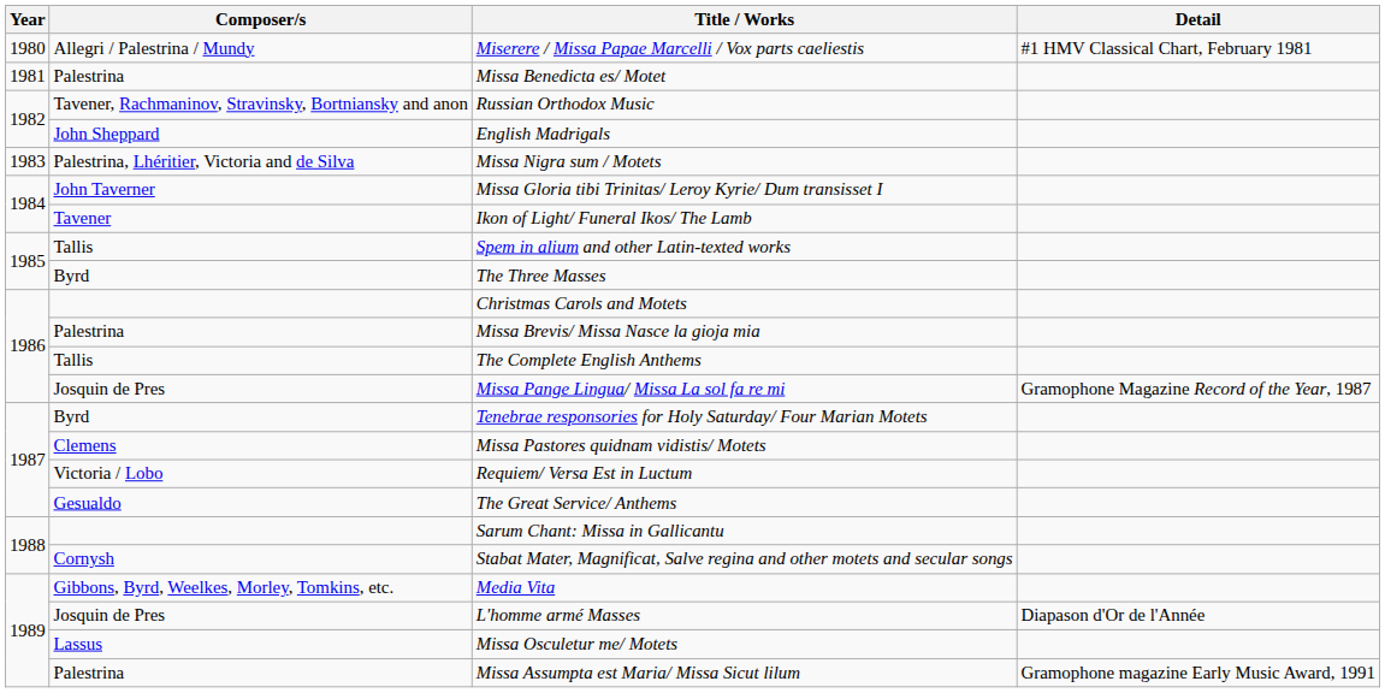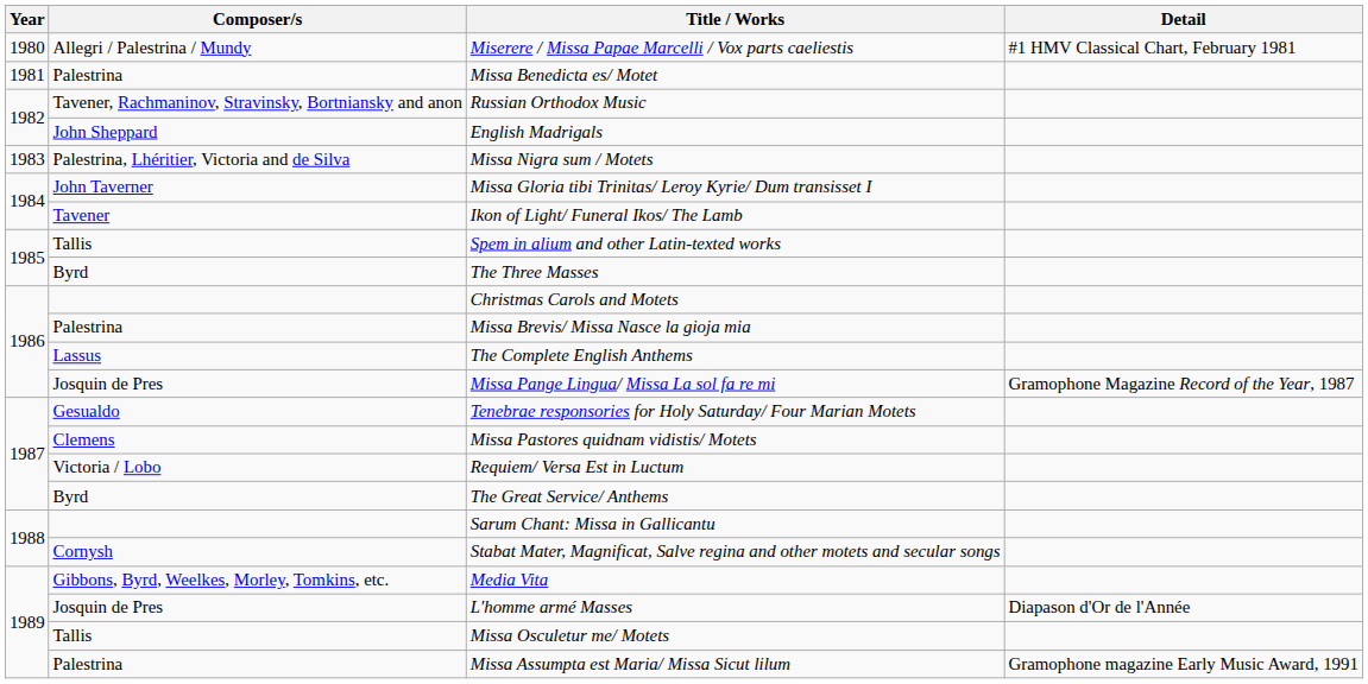 <table class="wikitable sortable">
 <tr>
 <th scope="col">Year</th>
 <th scope="col">Composer/s</th>
 <th scope="col">Title / Works</th>
 <th scope="col">Detail</th>
 </tr>
 <tr>
 <td>1980</td>
 <td>Allegri / Palestrina / <a href='#'>Mundy</a></td>
 <td><em><a href='#'>Miserere</a> / <a href='#'>Missa Papae Marcelli</a> / Vox parts caeliestis</em></td>
 <td>#1 HMV Classical Chart, February 1981</td>
 </tr>
 <tr>
 <td>1981</td>
 <td>Palestrina</td>
 <td><em>Missa Benedicta es/ Motet</em></td>
 <td></td>
 </tr>
 <tr>
 <td rowspan="2">1982</td>
 <td>Tavener, <a href='#'>Rachmaninov</a>, <a href='#'> Stravinsky</a>, <a href='#'>Bortniansky</a> and anon</td>
 <td><em>Russian Orthodox Music</em></td>
 <td></td>
 </tr>
 <tr>
 <td><a href='#'>John Sheppard</a></td>
 <td><em>English Madrigals</em></td>
 <td></td>
 </tr>
 <tr>
 <td>1983</td>
 <td>Palestrina, <a href='#'>Lhéritier</a>, Victoria and <a href='#'>de Silva</a></td>
 <td><em>Missa Nigra sum / Motets</em></td>
 <td></td>
 </tr>
 <tr>
 <td rowspan="2">1984</td>
 <td><a href='#'>John Taverner</a></td>
 <td><em>Missa Gloria tibi Trinitas/ Leroy Kyrie/ Dum transisset I</em></td>
 <td></td>
 </tr>
 <tr>
 <td><a href='#'>Tavener</a></td>
 <td><em>Ikon of Light/ Funeral Ikos/ The Lamb</em></td>
 <td></td>
 </tr>
 <tr>
 <td rowspan="2">1985</td>
 <td>Tallis</td>
 <td><em><a href='#'>Spem in alium</a> and other Latin-texted works</em></td>
 <td></td>
 </tr>
 <tr>
 <td>Byrd</td>
 <td><em>The Three Masses</em></td>
 <td></td>
 </tr>
 <tr>
 <td rowspan="4">1986</td>
 <td></td>
 <td><em>Christmas Carols and Motets</em></td>
 <td></td>
 </tr>
 <tr>
 <td>Palestrina</td>
 <td><em>Missa Brevis/ Missa Nasce la gioja mia</em></td>
 <td></td>
 </tr>
 <tr>
-<td>Tallis</td>
+<td><a href='#'>Lassus</a></td>
 <td><em>The Complete English Anthems</em></td>
 <td></td>
 </tr>
 <tr>
 <td>Josquin de Pres</td>
 <td><em><a href='#'>Missa Pange Lingua</a>/ <a href='#'>Missa La sol fa re mi</a></em></td>
 <td>Gramophone Magazine <em>Record of the Year</em>, 1987</td>
 </tr>
 <tr>
 <td rowspan="4">1987</td>
-<td>Byrd</td>
+<td><a href='#'>Gesualdo</a></td>
 <td><em><a href='#'>Tenebrae responsories</a> for Holy Saturday/ Four Marian Motets</em></td>
 <td></td>
 </tr>
 <tr>
 <td><a href='#'>Clemens</a></td>
 <td><em>Missa Pastores quidnam vidistis/ Motets</em></td>
 <td></td>
 </tr>
 <tr>
 <td>Victoria / <a href='#'>Lobo</a></td>
 <td><em>Requiem/ Versa Est in Luctum</em></td>
 <td></td>
 </tr>
 <tr>
-<td><a href='#'>Gesualdo</a></td>
+<td>Byrd</td>
 <td><em>The Great Service/ Anthems</em></td>
 <td></td>
 </tr>
 <tr>
 <td rowspan="2">1988</td>
 <td></td>
 <td><em>Sarum Chant: Missa in Gallicantu</em></td>
 <td></td>
 </tr>
 <tr>
 <td><a href='#'>Cornysh</a></td>
 <td><em>Stabat Mater, Magnificat, Salve regina and other motets and secular songs</em></td>
 <td></td>
 </tr>
 <tr>
 <td rowspan="4">1989</td>
 <td><a href='#'> Gibbons</a>, <a href='#'>Byrd</a>, <a href='#'> Weelkes</a>, <a href='#'>Morley</a>, <a href='#'>Tomkins</a>, etc.</td>
 <td><em><a href='#'>Media Vita</a></em></td>
 <td></td>
 </tr>
 <tr>
 <td>Josquin de Pres</td>
 <td><em>L'homme armé Masses</em></td>
 <td>Diapason d'Or de l'Année</td>
 </tr>
 <tr>
-<td><a href='#'>Lassus</a></td>
+<td>Tallis</td>
 <td><em>Missa Osculetur me/ Motets</em></td>
 <td></td>
 </tr>
 <tr>
 <td>Palestrina</td>
 <td><em>Missa Assumpta est Maria/ Missa Sicut lilum</em></td>
 <td>Gramophone magazine Early Music Award, 1991</td>
 </tr>
 </table>
